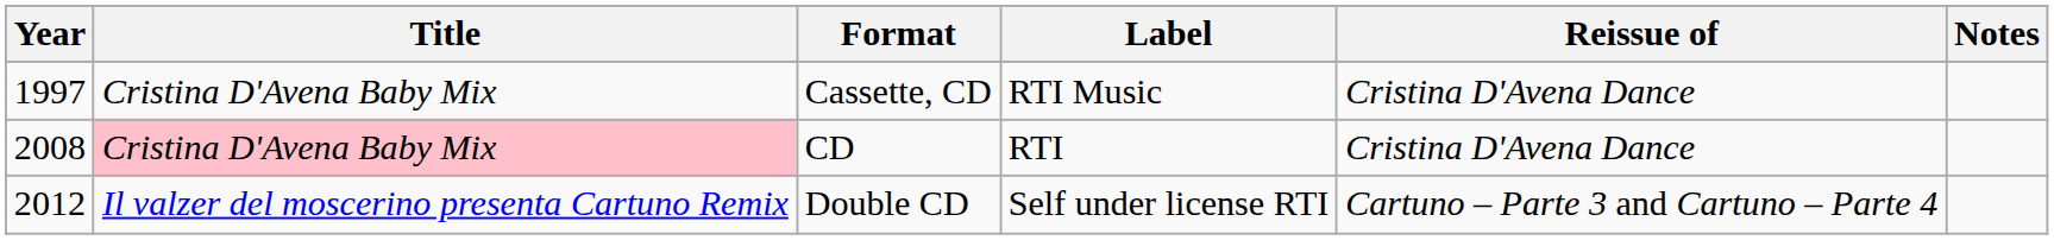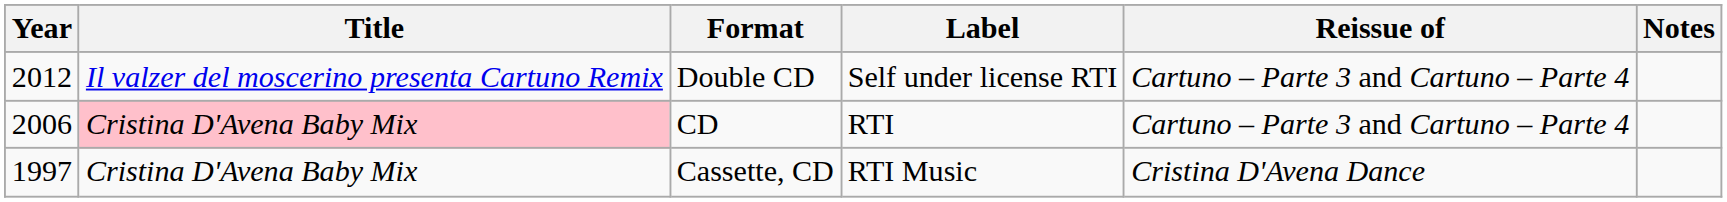 <table class=wikitable>
 <tr>
 <th>Year</th>
 <th>Title</th>
 <th>Format</th>
 <th>Label</th>
 <th>Reissue of</th>
 <th>Notes</th>
 </tr>
 <tr>
+<td>2012</td>
+<td><em><a href='#'>Il valzer del moscerino presenta Cartuno Remix</a></em></td>
+<td>Double CD</td>
+<td>Self under license RTI</td>
+<td><em>Cartuno – Parte 3</em> and <em>Cartuno – Parte 4</em></td>
+<td></td>
+</tr>
+<tr>
+<td>2006</td>
+<td style="background: pink;"><em>Cristina D'Avena Baby Mix</em></td>
+<td>CD</td>
+<td>RTI</td>
+<td><em>Cartuno – Parte 3</em> and <em>Cartuno – Parte 4</em></td>
+<td></td>
+</tr>
+<tr>
 <td>1997</td>
 <td><em>Cristina D'Avena Baby Mix</em></td>
 <td>Cassette, CD</td>
 <td>RTI Music</td>
 <td><em>Cristina D'Avena Dance</em></td>
 <td></td>
 </tr>
-<tr>
-<td>2008</td>
-<td style="background: pink;"><em>Cristina D'Avena Baby Mix</em></td>
-<td>CD</td>
-<td>RTI</td>
-<td><em>Cristina D'Avena Dance</em></td>
-<td></td>
-</tr>
-<tr>
-<td>2012</td>
-<td><em><a href='#'>Il valzer del moscerino presenta Cartuno Remix</a></em></td>
-<td>Double CD</td>
-<td>Self under license RTI</td>
-<td><em>Cartuno – Parte 3</em> and <em>Cartuno – Parte 4</em></td>
-<td></td>
-</tr>
 </table>
